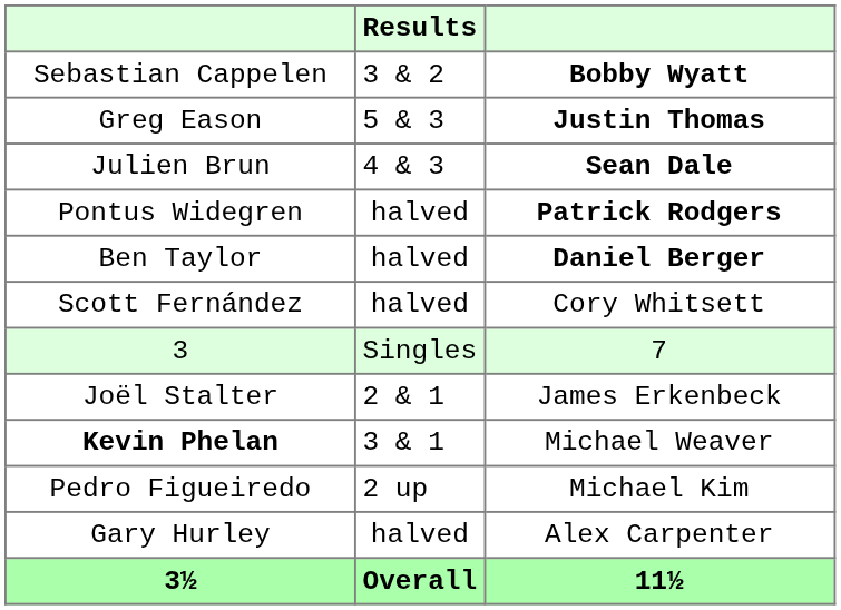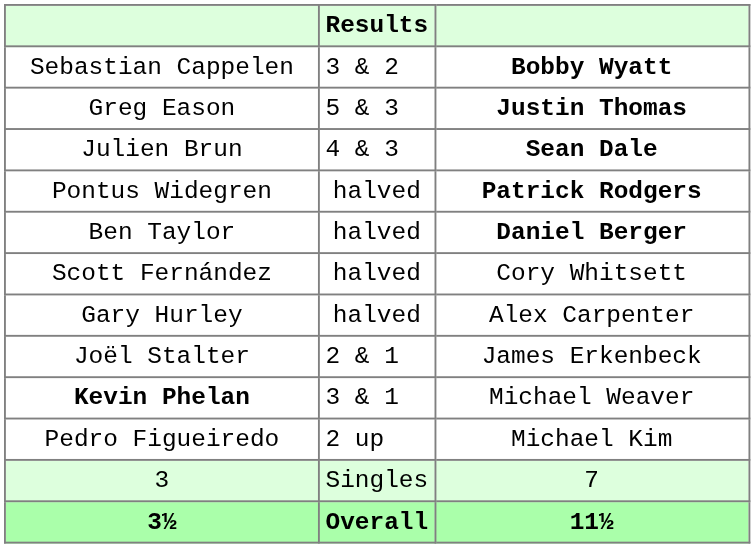 <table border="1" cellpadding="3" style="border-collapse:collapse; text-align:center;">
 <tr style="background:#ddffdd;">
 <th width=160></th>
 <th>Results</th>
 <th width=160></th>
 </tr>
 <tr>
 <td>Sebastian Cappelen</td>
 <td align=left> 3 & 2</td>
 <td><strong>Bobby Wyatt</strong></td>
 </tr>
 <tr>
 <td>Greg Eason</td>
 <td align=left> 5 & 3</td>
 <td><strong>Justin Thomas</strong></td>
 </tr>
 <tr>
 <td>Julien Brun</td>
 <td align=left> 4 & 3</td>
 <td><strong>Sean Dale</strong></td>
 </tr>
 <tr>
 <td>Pontus Widegren</td>
 <td>halved</td>
 <td><strong>Patrick Rodgers</strong></td>
 </tr>
 <tr>
 <td>Ben Taylor</td>
 <td>halved</td>
 <td><strong>Daniel Berger</strong></td>
 </tr>
 <tr>
 <td>Scott Fernández</td>
 <td>halved</td>
 <td>Cory Whitsett</td>
 </tr>
-<tr style="background:#ddffdd;">
-<td>3</td>
-<td>Singles</td>
-<td>7</td>
+<tr>
+<td>Gary Hurley</td>
+<td>halved</td>
+<td>Alex Carpenter</td>
 </tr>
 <tr>
 <td>Joël Stalter</td>
 <td align=left> 2 & 1</td>
 <td>James Erkenbeck</td>
 </tr>
 <tr>
 <td><strong>Kevin Phelan</strong></td>
 <td align=left> 3 & 1</td>
 <td>Michael Weaver</td>
 </tr>
 <tr>
 <td>Pedro Figueiredo</td>
 <td align=left> 2 up</td>
 <td>Michael Kim</td>
 </tr>
-<tr>
-<td>Gary Hurley</td>
-<td>halved</td>
-<td>Alex Carpenter</td>
+<tr style="background:#ddffdd;">
+<td>3</td>
+<td>Singles</td>
+<td>7</td>
 </tr>
 <tr style="background:#aaffaa;">
 <th>3½</th>
 <th>Overall</th>
 <th>11½</th>
 </tr>
 </table>
